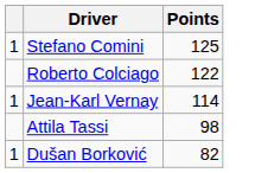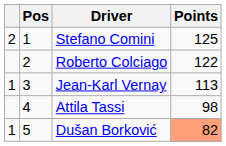 <table class="wikitable" style="font-size: 95%;">
 <tr>
 <th></th>
+<th>Pos</th>
 <th>Driver</th>
 <th>Points</th>
 </tr>
 <tr>
-<td align="left"> 1</td>
+<td align="left"> 2</td>
+<td>1</td>
 <td> <a href='#'>Stefano Comini</a></td>
 <td align="right">125</td>
 </tr>
 <tr>
 <td align="left"></td>
+<td>2</td>
 <td> <a href='#'>Roberto Colciago</a></td>
 <td align="right">122</td>
 </tr>
 <tr>
 <td align="left"> 1</td>
+<td>3</td>
 <td> <a href='#'>Jean-Karl Vernay</a></td>
-<td align="right">114</td>
+<td align="right">113</td>
 </tr>
 <tr>
 <td align="left"></td>
+<td>4</td>
 <td> <a href='#'>Attila Tassi</a></td>
 <td align="right">98</td>
 </tr>
 <tr>
 <td align="left"> 1</td>
+<td>5</td>
 <td> <a href='#'>Dušan Borković</a></td>
-<td align="right">82</td>
+<td align="right" style="background: lightsalmon;">82</td>
 </tr>
 </table>
